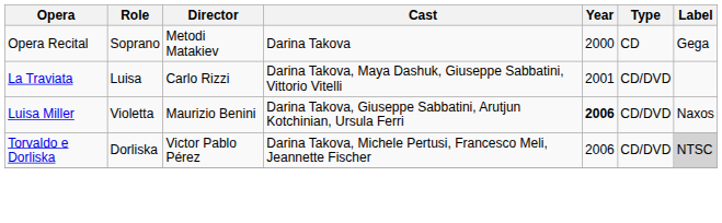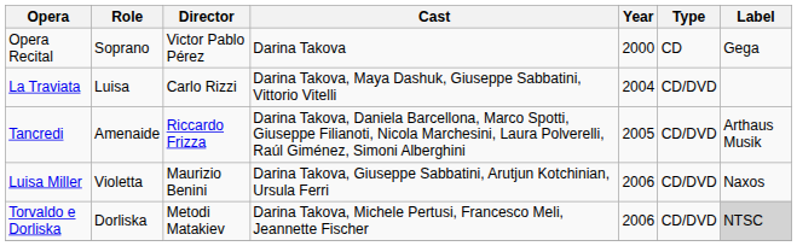 <table class="wikitable sortable">
 <tr>
 <th>Opera</th>
 <th>Role</th>
 <th>Director</th>
 <th>Cast</th>
 <th>Year</th>
 <th>Type</th>
 <th>Label</th>
 </tr>
 <tr>
 <td>Opera Recital</td>
 <td>Soprano</td>
-<td>Metodi Matakiev</td>
+<td>Victor Pablo Pérez</td>
 <td>Darina Takova</td>
 <td>2000</td>
 <td>CD</td>
 <td>Gega</td>
 </tr>
 <tr>
 <td><a href='#'>La Traviata</a></td>
 <td>Luisa</td>
 <td>Carlo Rizzi</td>
 <td>Darina Takova, Maya Dashuk, Giuseppe Sabbatini, Vittorio Vitelli</td>
-<td>2001</td>
+<td>2004</td>
 <td>CD/DVD</td>
 <td></td>
+</tr>
+<tr>
+<td><a href='#'>Tancredi</a></td>
+<td>Amenaide</td>
+<td><a href='#'>Riccardo Frizza</a></td>
+<td>Darina Takova, Daniela Barcellona, Marco Spotti, Giuseppe Filianoti, Nicola Marchesini, Laura Polverelli, Raúl Giménez, Simoni Alberghini</td>
+<td>2005</td>
+<td>CD/DVD</td>
+<td>Arthaus Musik</td>
 </tr>
 <tr>
 <td><a href='#'>Luisa Miller</a></td>
 <td>Violetta</td>
 <td>Maurizio Benini</td>
 <td>Darina Takova, Giuseppe Sabbatini, Arutjun Kotchinian, Ursula Ferri</td>
-<td><strong>2006</strong></td>
+<td>2006</td>
 <td>CD/DVD</td>
 <td>Naxos</td>
 </tr>
 <tr>
 <td><a href='#'>Torvaldo e Dorliska</a></td>
 <td>Dorliska</td>
-<td>Victor Pablo Pérez</td>
+<td>Metodi Matakiev</td>
 <td>Darina Takova, Michele Pertusi, Francesco Meli, Jeannette Fischer</td>
 <td>2006</td>
 <td>CD/DVD</td>
 <td style="background: lightgrey;">NTSC</td>
 </tr>
 <tr>
 </tr>
 </table>
